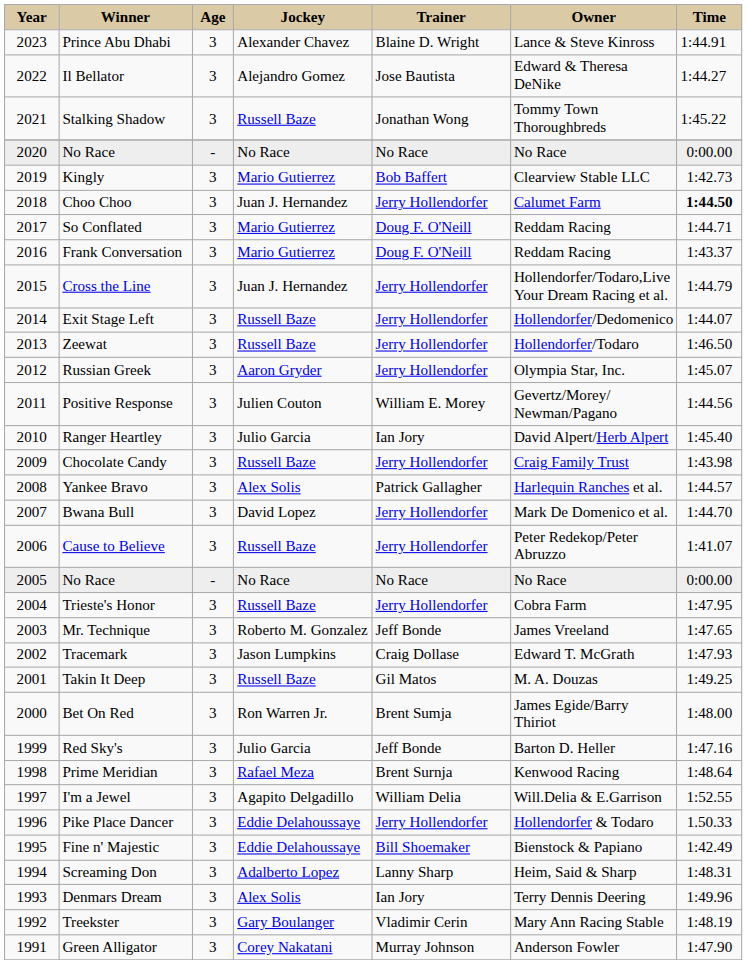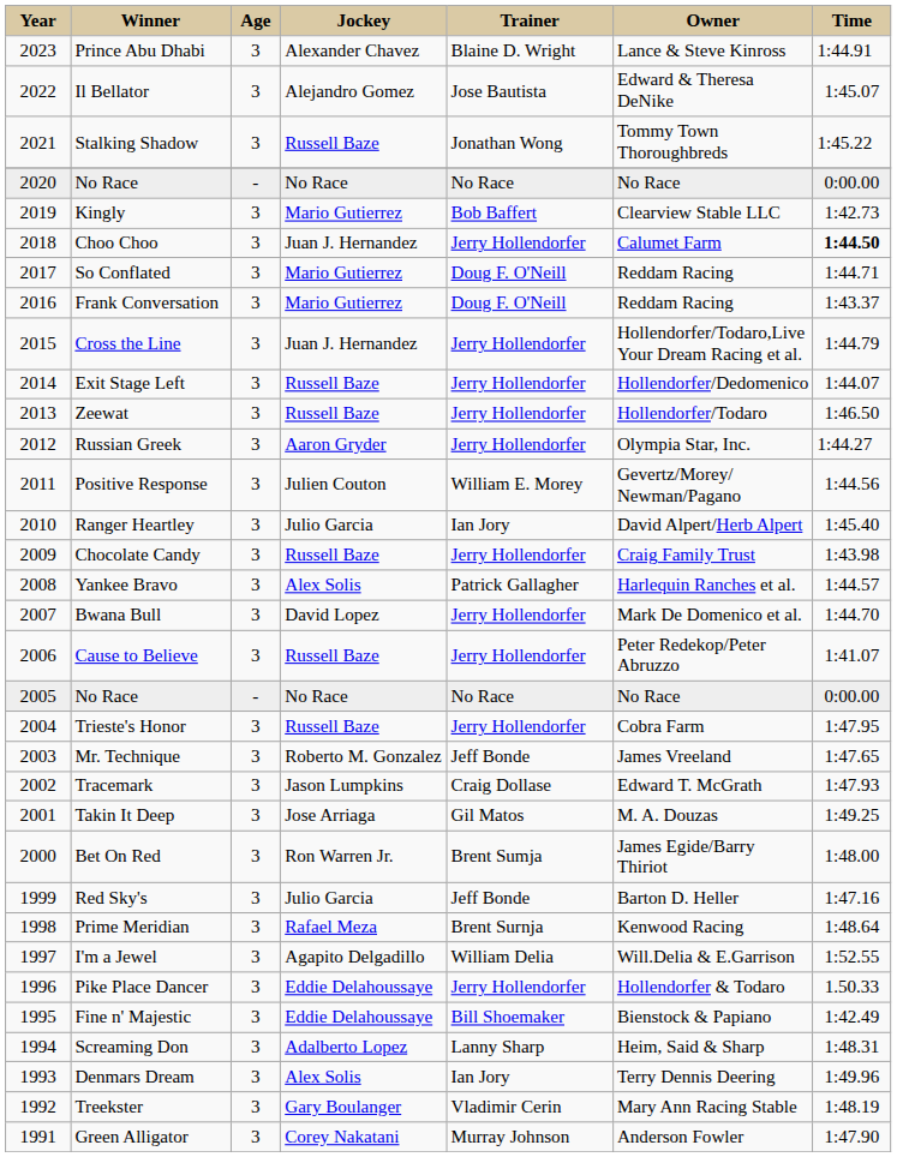 <table class = "wikitable sortable" | border="1" cellpadding="0" style="border-collapse: collapse; font-size:90%">
 <tr bgcolor="#DACAA5" align="center">
 <td width="45px"><strong>Year</strong><br></td>
 <td width="120px"><strong>Winner</strong><br></td>
 <td width="33px"><strong>Age</strong> <br></td>
 <td width="125px"><strong>Jockey</strong><br></td>
 <td width="125px"><strong>Trainer</strong><br></td>
 <td width="140px"><strong>Owner</strong><br></td>
 <td width="55px"><strong>Time</strong></td>
 </tr>
 <tr>
 <td align=center>2023</td>
 <td>Prince Abu Dhabi</td>
 <td align=center>3</td>
 <td>Alexander Chavez</td>
 <td>Blaine D. Wright</td>
 <td>Lance & Steve Kinross</td>
 <td>1:44.91</td>
 </tr>
 <tr>
 <td align=center>2022</td>
 <td>Il Bellator</td>
 <td align=center>3</td>
 <td>Alejandro Gomez</td>
 <td>Jose Bautista</td>
 <td>Edward & Theresa DeNike</td>
-<td>1:44.27</td>
+<td align=center>1:45.07</td>
 </tr>
 <tr>
 <td align=center>2021</td>
 <td>Stalking Shadow</td>
 <td align=center>3</td>
 <td><a href='#'>Russell Baze</a></td>
 <td>Jonathan Wong</td>
 <td>Tommy Town Thoroughbreds</td>
 <td>1:45.22</td>
 </tr>
 <tr>
 </tr>
 <tr bgcolor="#eeeeee">
 <td align=center>2020</td>
 <td>No Race</td>
 <td align=center>-</td>
 <td>No Race</td>
 <td>No Race</td>
 <td>No Race</td>
 <td align=center>0:00.00</td>
 </tr>
 <tr>
 <td align=center>2019</td>
 <td>Kingly</td>
 <td align=center>3</td>
 <td><a href='#'>Mario Gutierrez</a></td>
 <td><a href='#'>Bob Baffert</a></td>
 <td>Clearview Stable LLC</td>
 <td align=center>1:42.73</td>
 </tr>
 <tr>
 <td align=center>2018</td>
 <td>Choo Choo</td>
 <td align=center>3</td>
 <td>Juan J. Hernandez</td>
 <td><a href='#'>Jerry Hollendorfer</a></td>
 <td><a href='#'>Calumet Farm</a></td>
 <td align=center><strong>1:44.50</strong></td>
 </tr>
 <tr>
 <td align=center>2017</td>
 <td>So Conflated</td>
 <td align=center>3</td>
 <td><a href='#'>Mario Gutierrez</a></td>
 <td><a href='#'>Doug F. O'Neill</a></td>
 <td>Reddam Racing</td>
 <td align=center>1:44.71</td>
 </tr>
 <tr>
 <td align=center>2016</td>
 <td>Frank Conversation</td>
 <td align=center>3</td>
 <td><a href='#'>Mario Gutierrez</a></td>
 <td><a href='#'>Doug F. O'Neill</a></td>
 <td>Reddam Racing</td>
 <td align=center>1:43.37</td>
 </tr>
 <tr>
 <td align=center>2015</td>
 <td><a href='#'>Cross the Line</a></td>
 <td align=center>3</td>
 <td>Juan J. Hernandez</td>
 <td><a href='#'>Jerry Hollendorfer</a></td>
 <td>Hollendorfer/Todaro,Live Your Dream Racing et al.</td>
 <td align=center>1:44.79</td>
 </tr>
 <tr>
 <td align=center>2014</td>
 <td>Exit Stage Left</td>
 <td align=center>3</td>
 <td><a href='#'>Russell Baze</a></td>
 <td><a href='#'>Jerry Hollendorfer</a></td>
 <td><a href='#'>Hollendorfer</a>/Dedomenico</td>
 <td align=center>1:44.07</td>
 </tr>
 <tr>
 <td align=center>2013</td>
 <td>Zeewat</td>
 <td align=center>3</td>
 <td><a href='#'>Russell Baze</a></td>
 <td><a href='#'>Jerry Hollendorfer</a></td>
 <td><a href='#'>Hollendorfer</a>/Todaro</td>
 <td align=center>1:46.50</td>
 </tr>
 <tr>
 <td align=center>2012</td>
 <td>Russian Greek</td>
 <td align=center>3</td>
 <td><a href='#'>Aaron Gryder</a></td>
 <td><a href='#'>Jerry Hollendorfer</a></td>
 <td>Olympia Star, Inc.</td>
-<td align=center>1:45.07</td>
+<td>1:44.27</td>
 </tr>
 <tr>
 <td align=center>2011</td>
 <td>Positive Response</td>
 <td align=center>3</td>
 <td>Julien Couton</td>
 <td>William E. Morey</td>
 <td>Gevertz/Morey/<br>Newman/Pagano</td>
 <td align=center>1:44.56</td>
 </tr>
 <tr>
 <td align=center>2010</td>
 <td>Ranger Heartley</td>
 <td align=center>3</td>
 <td>Julio Garcia</td>
 <td>Ian Jory</td>
 <td>David Alpert/<a href='#'>Herb Alpert</a></td>
 <td align=center>1:45.40</td>
 </tr>
 <tr>
 <td align=center>2009</td>
 <td>Chocolate Candy</td>
 <td align=center>3</td>
 <td><a href='#'>Russell Baze</a></td>
 <td><a href='#'>Jerry Hollendorfer</a></td>
 <td><a href='#'>Craig Family Trust</a></td>
 <td align=center>1:43.98</td>
 </tr>
 <tr>
 <td align=center>2008</td>
 <td>Yankee Bravo</td>
 <td align=center>3</td>
 <td><a href='#'>Alex Solis</a></td>
 <td>Patrick Gallagher</td>
 <td><a href='#'>Harlequin Ranches</a> et al.</td>
 <td align=center>1:44.57</td>
 </tr>
 <tr>
 <td align=center>2007</td>
 <td>Bwana Bull</td>
 <td align=center>3</td>
 <td>David Lopez</td>
 <td><a href='#'>Jerry Hollendorfer</a></td>
 <td>Mark De Domenico et al.</td>
 <td align=center>1:44.70</td>
 </tr>
 <tr>
 <td align=center>2006</td>
 <td><a href='#'>Cause to Believe</a></td>
 <td align=center>3</td>
 <td><a href='#'>Russell Baze</a></td>
 <td><a href='#'>Jerry Hollendorfer</a></td>
 <td>Peter Redekop/Peter Abruzzo</td>
 <td align=center>1:41.07</td>
 </tr>
 <tr bgcolor="#eeeeee">
 <td align=center>2005</td>
 <td>No Race</td>
 <td align=center>-</td>
 <td>No Race</td>
 <td>No Race</td>
 <td>No Race</td>
 <td align=center>0:00.00</td>
 </tr>
 <tr>
 <td align=center>2004</td>
 <td>Trieste's Honor</td>
 <td align=center>3</td>
 <td><a href='#'>Russell Baze</a></td>
 <td><a href='#'>Jerry Hollendorfer</a></td>
 <td>Cobra Farm</td>
 <td align=center>1:47.95</td>
 </tr>
 <tr>
 <td align=center>2003</td>
 <td>Mr. Technique</td>
 <td align=center>3</td>
 <td>Roberto M. Gonzalez</td>
 <td>Jeff Bonde</td>
 <td>James Vreeland</td>
 <td align=center>1:47.65</td>
 </tr>
 <tr>
 <td align=center>2002</td>
 <td>Tracemark</td>
 <td align=center>3</td>
 <td>Jason Lumpkins</td>
 <td>Craig Dollase</td>
 <td>Edward T. McGrath</td>
 <td align=center>1:47.93</td>
 </tr>
 <tr>
 <td align=center>2001</td>
 <td>Takin It Deep</td>
 <td align=center>3</td>
-<td><a href='#'>Russell Baze</a></td>
+<td>Jose Arriaga</td>
 <td>Gil Matos</td>
 <td>M. A. Douzas</td>
 <td align=center>1:49.25</td>
 </tr>
 <tr>
 <td align=center>2000</td>
 <td>Bet On Red</td>
 <td align=center>3</td>
 <td>Ron Warren Jr.</td>
 <td>Brent Sumja</td>
 <td>James Egide/Barry Thiriot</td>
 <td align=center>1:48.00</td>
 </tr>
 <tr>
 <td align=center>1999</td>
 <td>Red Sky's</td>
 <td align=center>3</td>
 <td>Julio Garcia</td>
 <td>Jeff Bonde</td>
 <td>Barton D. Heller</td>
 <td align=center>1:47.16</td>
 </tr>
 <tr>
 <td align=center>1998</td>
 <td>Prime Meridian</td>
 <td align=center>3</td>
 <td><a href='#'>Rafael Meza</a></td>
 <td>Brent Surnja</td>
 <td>Kenwood Racing</td>
 <td align=center>1:48.64</td>
 </tr>
 <tr>
 <td align=center>1997</td>
 <td>I'm a Jewel</td>
 <td align=center>3</td>
 <td>Agapito Delgadillo</td>
 <td>William Delia</td>
 <td>Will.Delia & E.Garrison</td>
 <td align=center>1:52.55</td>
 </tr>
 <tr>
 <td align=center>1996</td>
 <td>Pike Place Dancer</td>
 <td align=center>3</td>
 <td><a href='#'>Eddie Delahoussaye</a></td>
 <td><a href='#'>Jerry Hollendorfer</a></td>
 <td><a href='#'>Hollendorfer</a> & Todaro</td>
 <td align=center>1.50.33</td>
 </tr>
 <tr>
 <td align=center>1995</td>
 <td>Fine n' Majestic</td>
 <td align=center>3</td>
 <td><a href='#'>Eddie Delahoussaye</a></td>
 <td><a href='#'>Bill Shoemaker</a></td>
 <td>Bienstock & Papiano</td>
 <td align=center>1:42.49</td>
 </tr>
 <tr>
 <td align=center>1994</td>
 <td>Screaming Don</td>
 <td align=center>3</td>
 <td><a href='#'>Adalberto Lopez</a></td>
 <td>Lanny Sharp</td>
 <td>Heim, Said & Sharp</td>
 <td align=center>1:48.31</td>
 </tr>
 <tr>
 <td align=center>1993</td>
 <td>Denmars Dream</td>
 <td align=center>3</td>
 <td><a href='#'>Alex Solis</a></td>
 <td>Ian Jory</td>
 <td>Terry Dennis Deering</td>
 <td align=center>1:49.96</td>
 </tr>
 <tr>
 <td align=center>1992</td>
 <td>Treekster</td>
 <td align=center>3</td>
 <td><a href='#'>Gary Boulanger</a></td>
 <td>Vladimir Cerin</td>
 <td>Mary Ann Racing Stable</td>
 <td align=center>1:48.19</td>
 </tr>
 <tr>
 <td align=center>1991</td>
 <td>Green Alligator</td>
 <td align=center>3</td>
 <td><a href='#'>Corey Nakatani</a></td>
 <td>Murray Johnson</td>
 <td>Anderson Fowler</td>
 <td align=center>1:47.90</td>
 </tr>
 <tr>
 </tr>
 </table>
